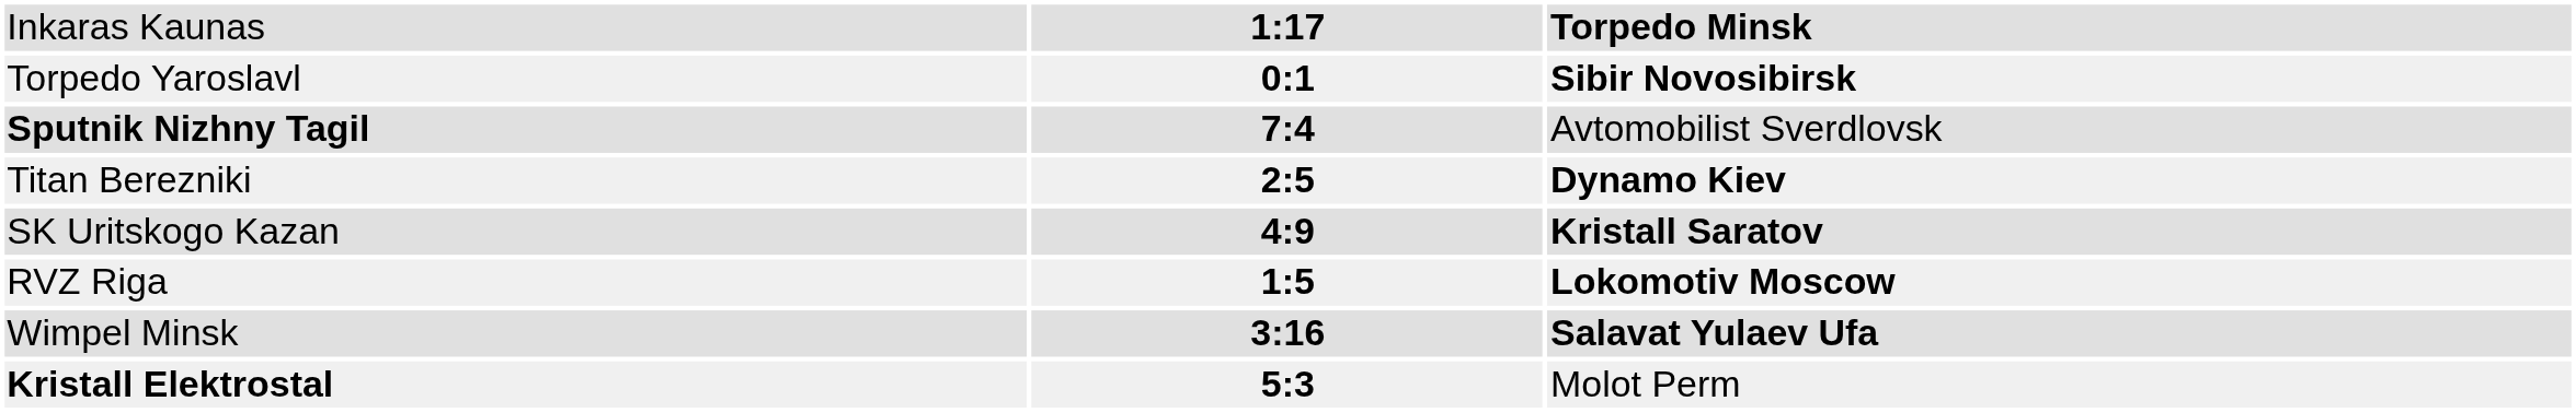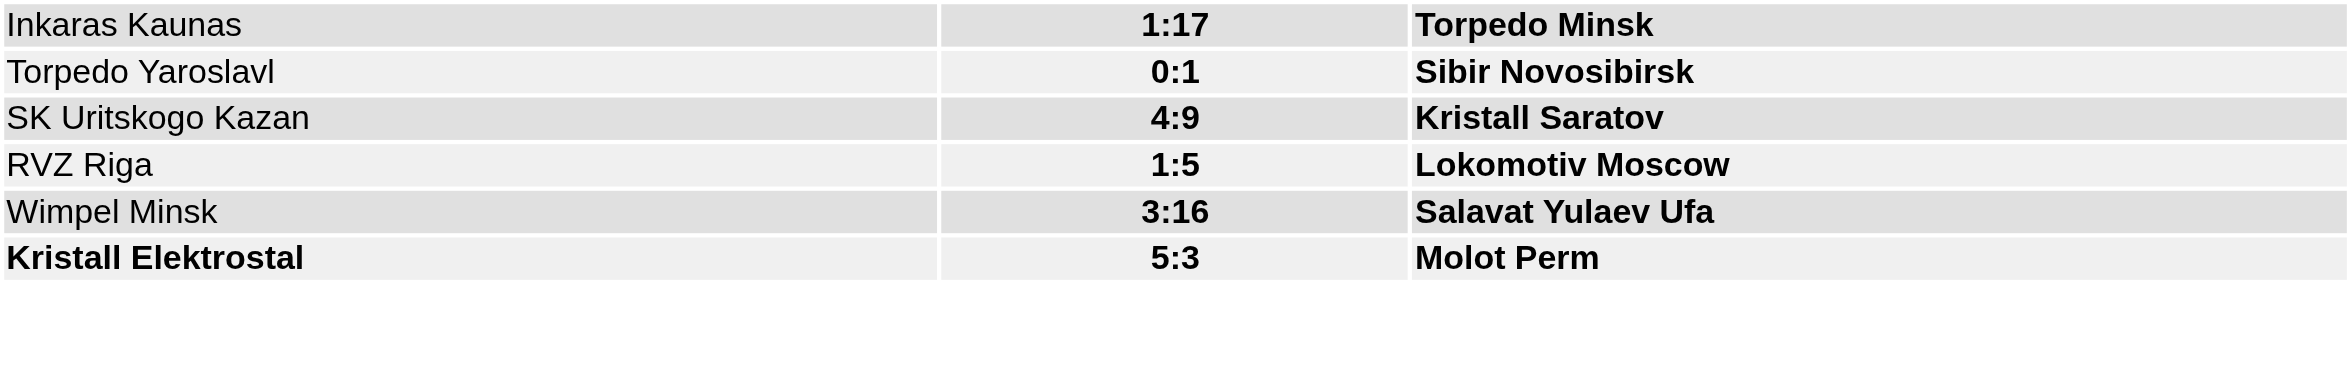 <table width="70%">
 <tr bgcolor="#e0e0e0">
 <td style="width:40%;">Inkaras Kaunas</td>
 <td style="width:20%;" align="center"><strong>1:17</strong></td>
 <td style="width:40%;"><strong>Torpedo Minsk</strong></td>
 </tr>
 <tr bgcolor="#f0f0f0">
 <td>Torpedo Yaroslavl</td>
 <td align="center"><strong>0:1</strong></td>
 <td><strong>Sibir Novosibirsk</strong></td>
-</tr>
-<tr bgcolor="#e0e0e0">
-<td><strong>Sputnik Nizhny Tagil</strong></td>
-<td align="center"><strong>7:4</strong></td>
-<td>Avtomobilist Sverdlovsk</td>
-</tr>
-<tr bgcolor="#f0f0f0">
-<td>Titan Berezniki</td>
-<td align="center"><strong>2:5</strong></td>
-<td><strong>Dynamo Kiev</strong></td>
 </tr>
 <tr bgcolor="#e0e0e0">
 <td>SK Uritskogo Kazan</td>
 <td align="center"><strong>4:9</strong></td>
 <td><strong>Kristall Saratov</strong></td>
 </tr>
 <tr bgcolor="#f0f0f0">
 <td>RVZ Riga</td>
 <td align="center"><strong>1:5</strong></td>
 <td><strong>Lokomotiv Moscow</strong></td>
 </tr>
 <tr bgcolor="#e0e0e0">
 <td>Wimpel Minsk</td>
 <td align="center"><strong>3:16</strong></td>
 <td><strong>Salavat Yulaev Ufa</strong></td>
 </tr>
 <tr bgcolor="#f0f0f0">
 <td><strong>Kristall Elektrostal</strong></td>
 <td align="center"><strong>5:3</strong></td>
-<td>Molot Perm</td>
+<td><strong>Molot Perm</strong></td>
 </tr>
 </table>
